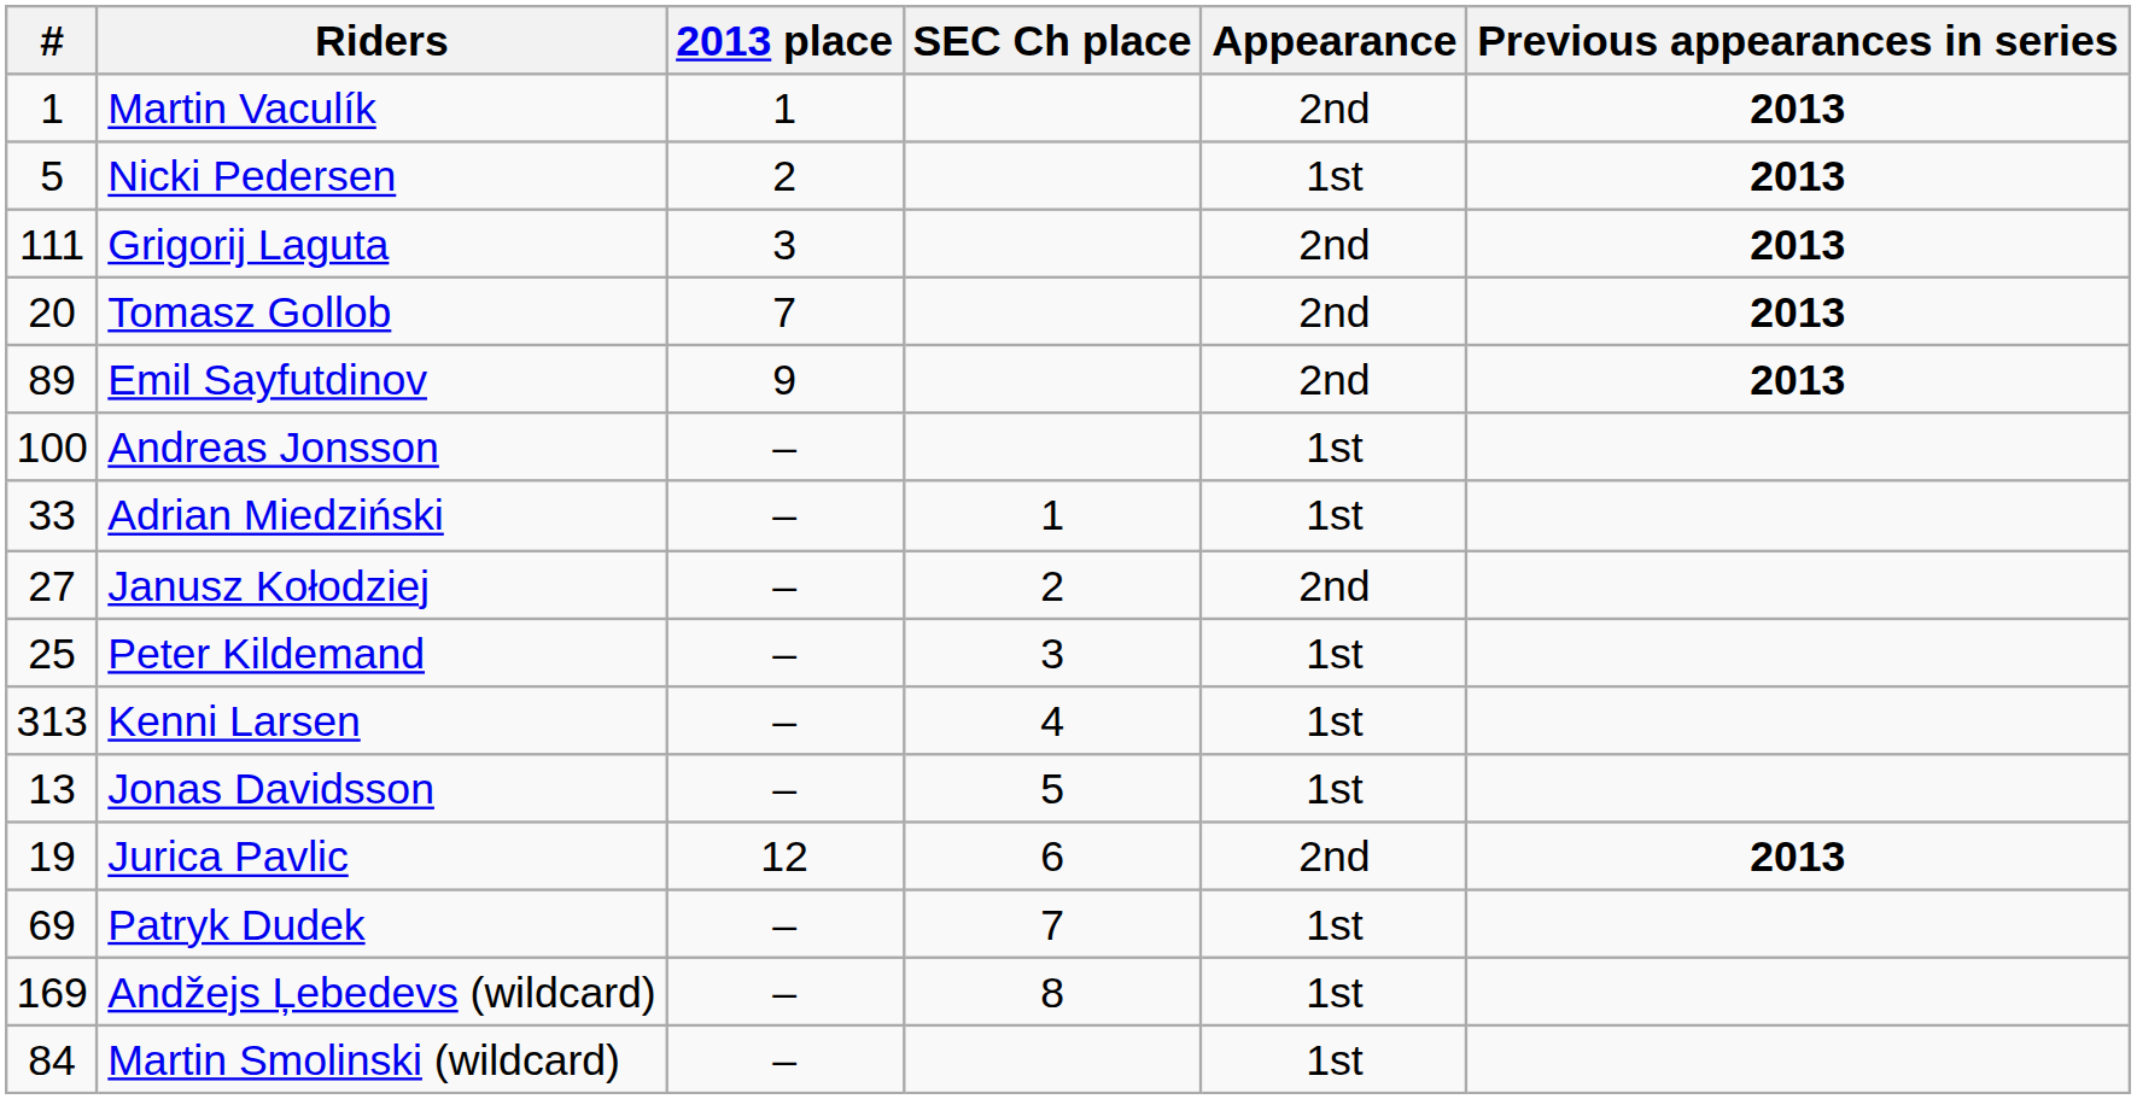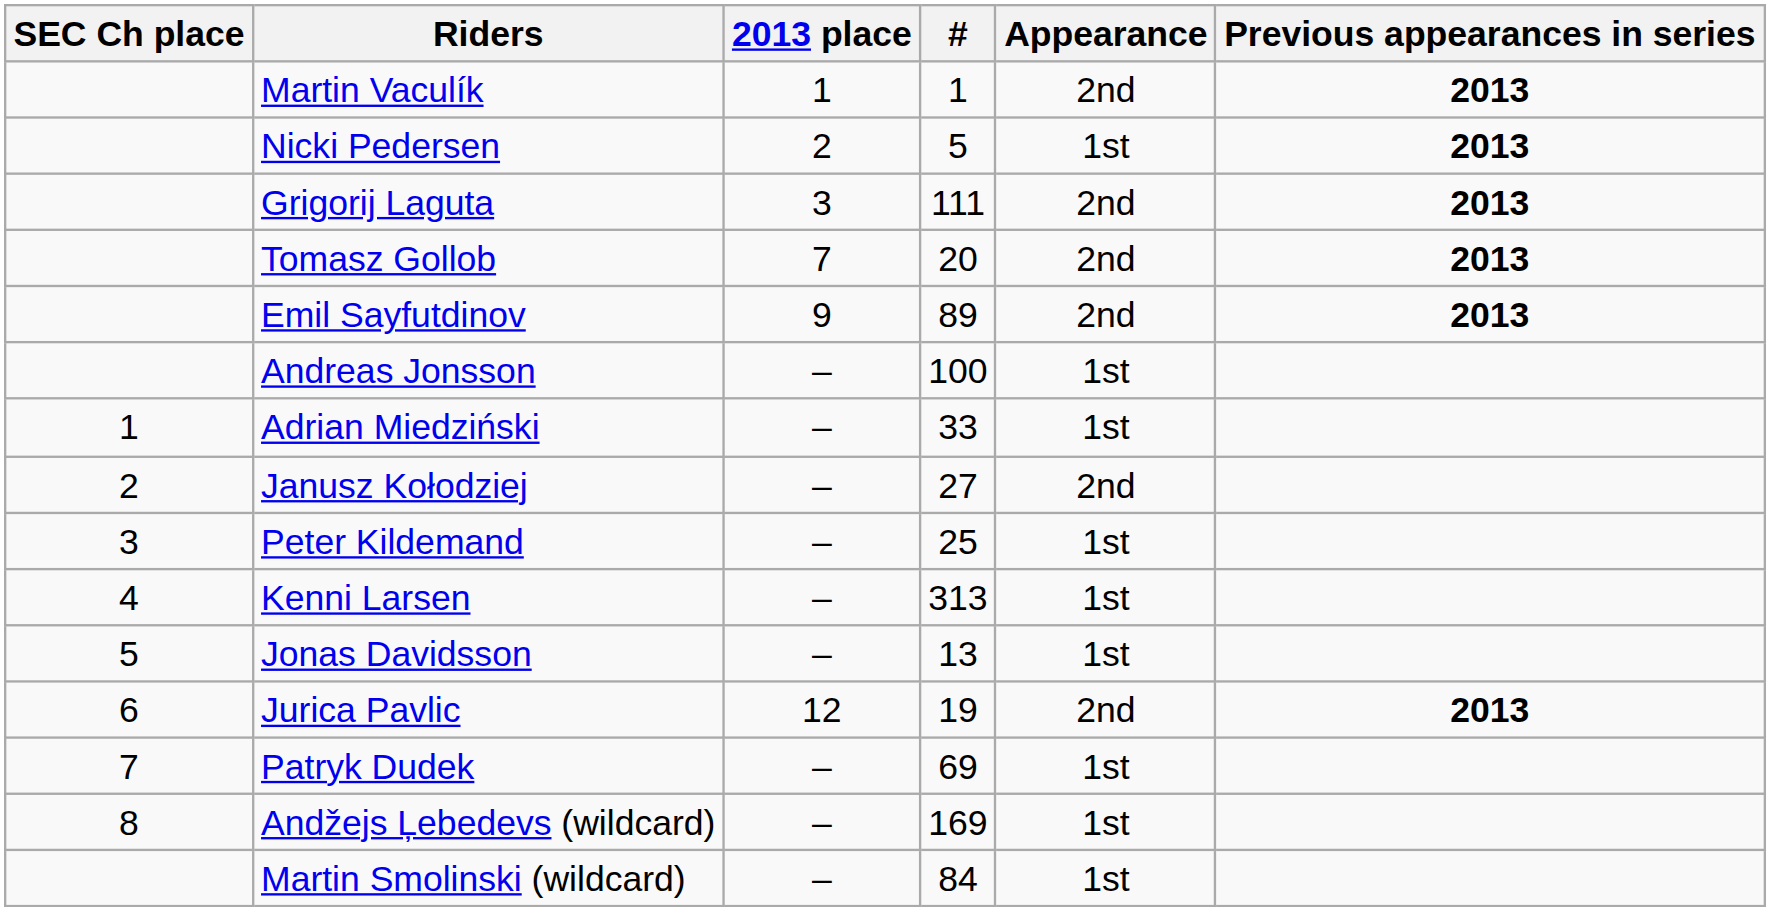 <table class="wikitable" style="text-align: center; font-size: 95%">
 <tr>
-<th>#</th>
+<th>SEC Ch place</th>
 <th>Riders</th>
 <th><a href='#'>2013</a> place</th>
-<th>SEC Ch place</th>
+<th>#</th>
 <th>Appearance</th>
 <th>Previous appearances in series</th>
 </tr>
 <tr>
-<td>1</td>
+<td></td>
 <td align=left> <a href='#'>Martin Vaculík</a></td>
 <td>1</td>
-<td></td>
+<td>1</td>
 <td>2nd</td>
 <td><strong>2013</strong></td>
 </tr>
 <tr>
-<td>5</td>
+<td></td>
 <td align=left> <a href='#'>Nicki Pedersen</a></td>
 <td>2</td>
-<td></td>
+<td>5</td>
 <td>1st</td>
 <td><strong>2013</strong></td>
 </tr>
 <tr>
-<td>111</td>
+<td></td>
 <td align=left> <a href='#'>Grigorij Laguta</a></td>
 <td>3</td>
-<td></td>
+<td>111</td>
 <td>2nd</td>
 <td><strong>2013</strong></td>
 </tr>
 <tr>
-<td>20</td>
+<td></td>
 <td align=left> <a href='#'>Tomasz Gollob</a></td>
 <td>7</td>
-<td></td>
+<td>20</td>
 <td>2nd</td>
 <td><strong>2013</strong></td>
 </tr>
 <tr>
-<td>89</td>
+<td></td>
 <td align=left> <a href='#'>Emil Sayfutdinov</a></td>
 <td>9</td>
-<td></td>
+<td>89</td>
 <td>2nd</td>
 <td><strong>2013</strong></td>
 </tr>
 <tr>
-<td>100</td>
+<td></td>
 <td align=left> <a href='#'>Andreas Jonsson</a></td>
 <td>–</td>
-<td></td>
+<td>100</td>
 <td>1st</td>
 <td></td>
 </tr>
 <tr>
-<td>33</td>
+<td>1</td>
 <td align=left> <a href='#'>Adrian Miedziński</a></td>
 <td>–</td>
-<td>1</td>
+<td>33</td>
 <td>1st</td>
 <td></td>
 </tr>
 <tr>
-<td>27</td>
+<td>2</td>
 <td align=left> <a href='#'>Janusz Kołodziej</a></td>
 <td>–</td>
-<td>2</td>
+<td>27</td>
 <td>2nd</td>
 <td></td>
 </tr>
 <tr>
-<td>25</td>
+<td>3</td>
 <td align=left> <a href='#'>Peter Kildemand</a></td>
 <td>–</td>
-<td>3</td>
+<td>25</td>
 <td>1st</td>
 <td></td>
 </tr>
 <tr>
-<td>313</td>
+<td>4</td>
 <td align=left> <a href='#'>Kenni Larsen</a></td>
 <td>–</td>
-<td>4</td>
+<td>313</td>
 <td>1st</td>
 <td></td>
 </tr>
 <tr>
-<td>13</td>
+<td>5</td>
 <td align=left> <a href='#'>Jonas Davidsson</a></td>
 <td>–</td>
-<td>5</td>
+<td>13</td>
 <td>1st</td>
 <td></td>
 </tr>
 <tr>
-<td>19</td>
+<td>6</td>
 <td align=left> <a href='#'>Jurica Pavlic</a></td>
 <td>12</td>
-<td>6</td>
+<td>19</td>
 <td>2nd</td>
 <td><strong>2013</strong></td>
 </tr>
 <tr>
-<td>69</td>
+<td>7</td>
 <td align=left> <a href='#'>Patryk Dudek</a></td>
 <td>–</td>
-<td>7</td>
+<td>69</td>
 <td>1st</td>
 <td></td>
 </tr>
 <tr>
-<td>169</td>
+<td>8</td>
 <td align=left> <a href='#'>Andžejs Ļebedevs</a> (wildcard)</td>
 <td>–</td>
-<td>8</td>
+<td>169</td>
 <td>1st</td>
 <td></td>
 </tr>
 <tr>
-<td>84</td>
+<td></td>
 <td align=left> <a href='#'>Martin Smolinski</a> (wildcard)</td>
 <td>–</td>
-<td></td>
+<td>84</td>
 <td>1st</td>
 <td></td>
 </tr>
 </table>
